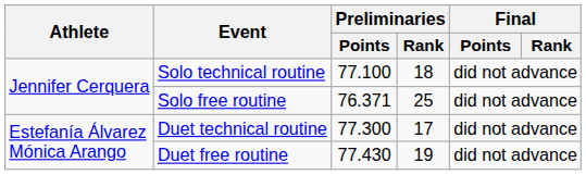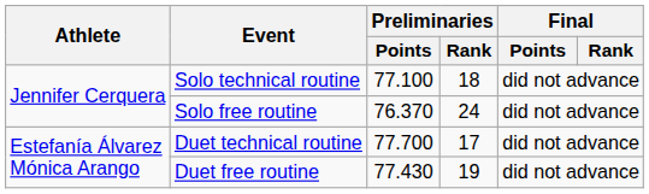 <table class=wikitable style="font-size:90%">
 <tr>
 <th rowspan="2">Athlete</th>
 <th rowspan="2">Event</th>
 <th colspan="2">Preliminaries</th>
 <th colspan="2">Final</th>
 </tr>
 <tr style="font-size:95%">
 <th>Points</th>
 <th>Rank</th>
 <th>Points</th>
 <th>Rank</th>
 </tr>
 <tr align=center>
 <td align=left rowspan=2><a href='#'>Jennifer Cerquera</a></td>
 <td align=left><a href='#'>Solo technical routine</a></td>
 <td>77.100</td>
 <td>18</td>
 <td colspan=2>did not advance</td>
 </tr>
 <tr align=center>
 <td align=left><a href='#'>Solo free routine</a></td>
-<td>76.371</td>
-<td>25</td>
+<td>76.370</td>
+<td>24</td>
 <td colspan=2>did not advance</td>
 </tr>
 <tr align=center>
 <td align=left rowspan=2><a href='#'>Estefanía Álvarez</a><br><a href='#'>Mónica Arango</a></td>
 <td align=left><a href='#'>Duet technical routine</a></td>
-<td>77.300</td>
+<td>77.700</td>
 <td>17</td>
 <td colspan=2>did not advance</td>
 </tr>
 <tr align=center>
 <td align=left><a href='#'>Duet free routine</a></td>
 <td>77.430</td>
 <td>19</td>
 <td colspan=2>did not advance</td>
 </tr>
 </table>
